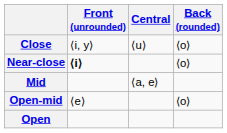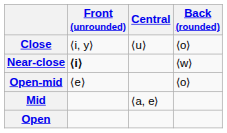 <table class="wikitable">
 <tr>
 <th></th>
 <th><a href='#'>Front</a><br><small><a href='#'>(unrounded)</a></small></th>
 <th><a href='#'>Central</a></th>
 <th><a href='#'>Back</a><br><small><a href='#'>(rounded)</a></small></th>
 </tr>
 <tr>
 <th><a href='#'>Close</a></th>
 <td> ⟨i, y⟩</td>
 <td> ⟨u⟩</td>
 <td> ⟨o⟩</td>
 </tr>
 <tr>
 <th><a href='#'>Near-close</a></th>
 <td><strong> ⟨i⟩</strong></td>
 <td></td>
+<td> ⟨w⟩</td>
+</tr>
+<tr>
+<th><a href='#'>Open-mid</a></th>
+<td> ⟨e⟩</td>
+<td></td>
 <td> ⟨o⟩</td>
 </tr>
 <tr>
 <th><a href='#'>Mid</a></th>
 <td></td>
 <td> ⟨a, e⟩</td>
 <td></td>
 </tr>
 <tr>
-<th><a href='#'>Open-mid</a></th>
-<td> ⟨e⟩</td>
-<td></td>
-<td> ⟨o⟩</td>
-</tr>
-<tr>
 <th><a href='#'>Open</a></th>
 <td></td>
 <td></td>
 <td></td>
 </tr>
 </table>
